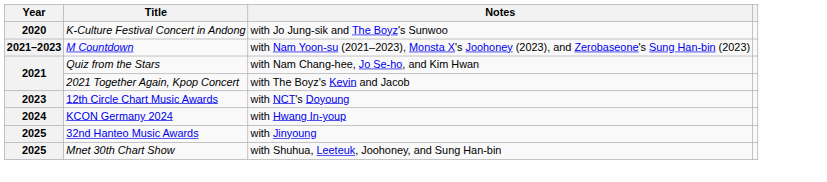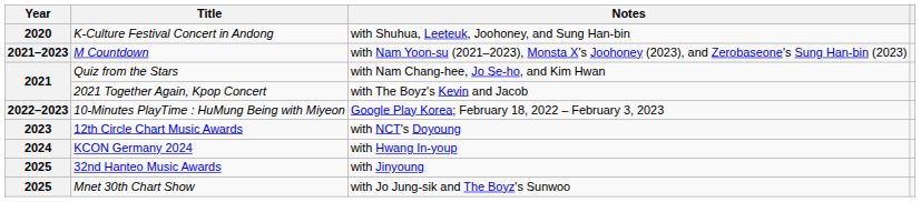 <table class="wikitable plainrowheaders sortable">
 <tr>
 <th scope="col">Year</th>
 <th scope="col">Title</th>
 <th scope="col">Notes</th>
 <th scope="col" class="unsortable"></th>
 </tr>
 <tr>
 <th scope="row">2020</th>
 <td><em>K-Culture Festival Concert in Andong</em></td>
-<td>with Jo Jung-sik and <a href='#'>The Boyz</a>'s Sunwoo</td>
+<td>with Shuhua, <a href='#'>Leeteuk</a>, Joohoney, and Sung Han-bin</td>
 <td style="text-align:center"></td>
 </tr>
 <tr>
 <th scope="row">2021–2023</th>
 <td><em><a href='#'>M Countdown</a></em></td>
 <td>with <a href='#'>Nam Yoon-su</a> (2021–2023), <a href='#'>Monsta X</a>'s <a href='#'>Joohoney</a> (2023), and <a href='#'>Zerobaseone</a>'s <a href='#'>Sung Han-bin</a> (2023)</td>
 <td style="text-align:center"></td>
 </tr>
 <tr>
 <th scope="row"  rowspan="2">2021</th>
 <td><em>Quiz from the Stars</em></td>
 <td>with Nam Chang-hee, <a href='#'>Jo Se-ho</a>, and Kim Hwan</td>
 <td style="text-align:center"></td>
 </tr>
 <tr>
 <td><em>2021 Together Again, Kpop Concert</em></td>
 <td>with The Boyz's <a href='#'>Kevin</a> and Jacob</td>
+<td style="text-align:center"></td>
+</tr>
+<tr>
+<th scope="row">2022–2023</th>
+<td><em>10-Minutes PlayTime : HuMung Being with Miyeon</em></td>
+<td><a href='#'>Google Play Korea</a>; February 18, 2022 – February 3, 2023</td>
 <td style="text-align:center"></td>
 </tr>
 <tr>
 <th scope="row">2023</th>
 <td><a href='#'>12th Circle Chart Music Awards</a></td>
 <td>with <a href='#'>NCT</a>'s <a href='#'>Doyoung</a></td>
 <td style="text-align:center"></td>
 </tr>
 <tr>
 <th scope="row">2024</th>
 <td><a href='#'>KCON Germany 2024</a></td>
 <td>with <a href='#'>Hwang In-youp</a></td>
 <td style="text-align:center"></td>
 </tr>
 <tr>
 <th scope="row">2025</th>
 <td><a href='#'>32nd Hanteo Music Awards</a></td>
 <td>with <a href='#'>Jinyoung</a></td>
 <td style="text-align:center"></td>
 </tr>
 <tr>
 <th scope="row">2025</th>
 <td><em>Mnet 30th Chart Show</em></td>
-<td>with Shuhua, <a href='#'>Leeteuk</a>, Joohoney, and Sung Han-bin</td>
+<td>with Jo Jung-sik and <a href='#'>The Boyz</a>'s Sunwoo</td>
 <td style="text-align:center"></td>
 </tr>
 </table>
